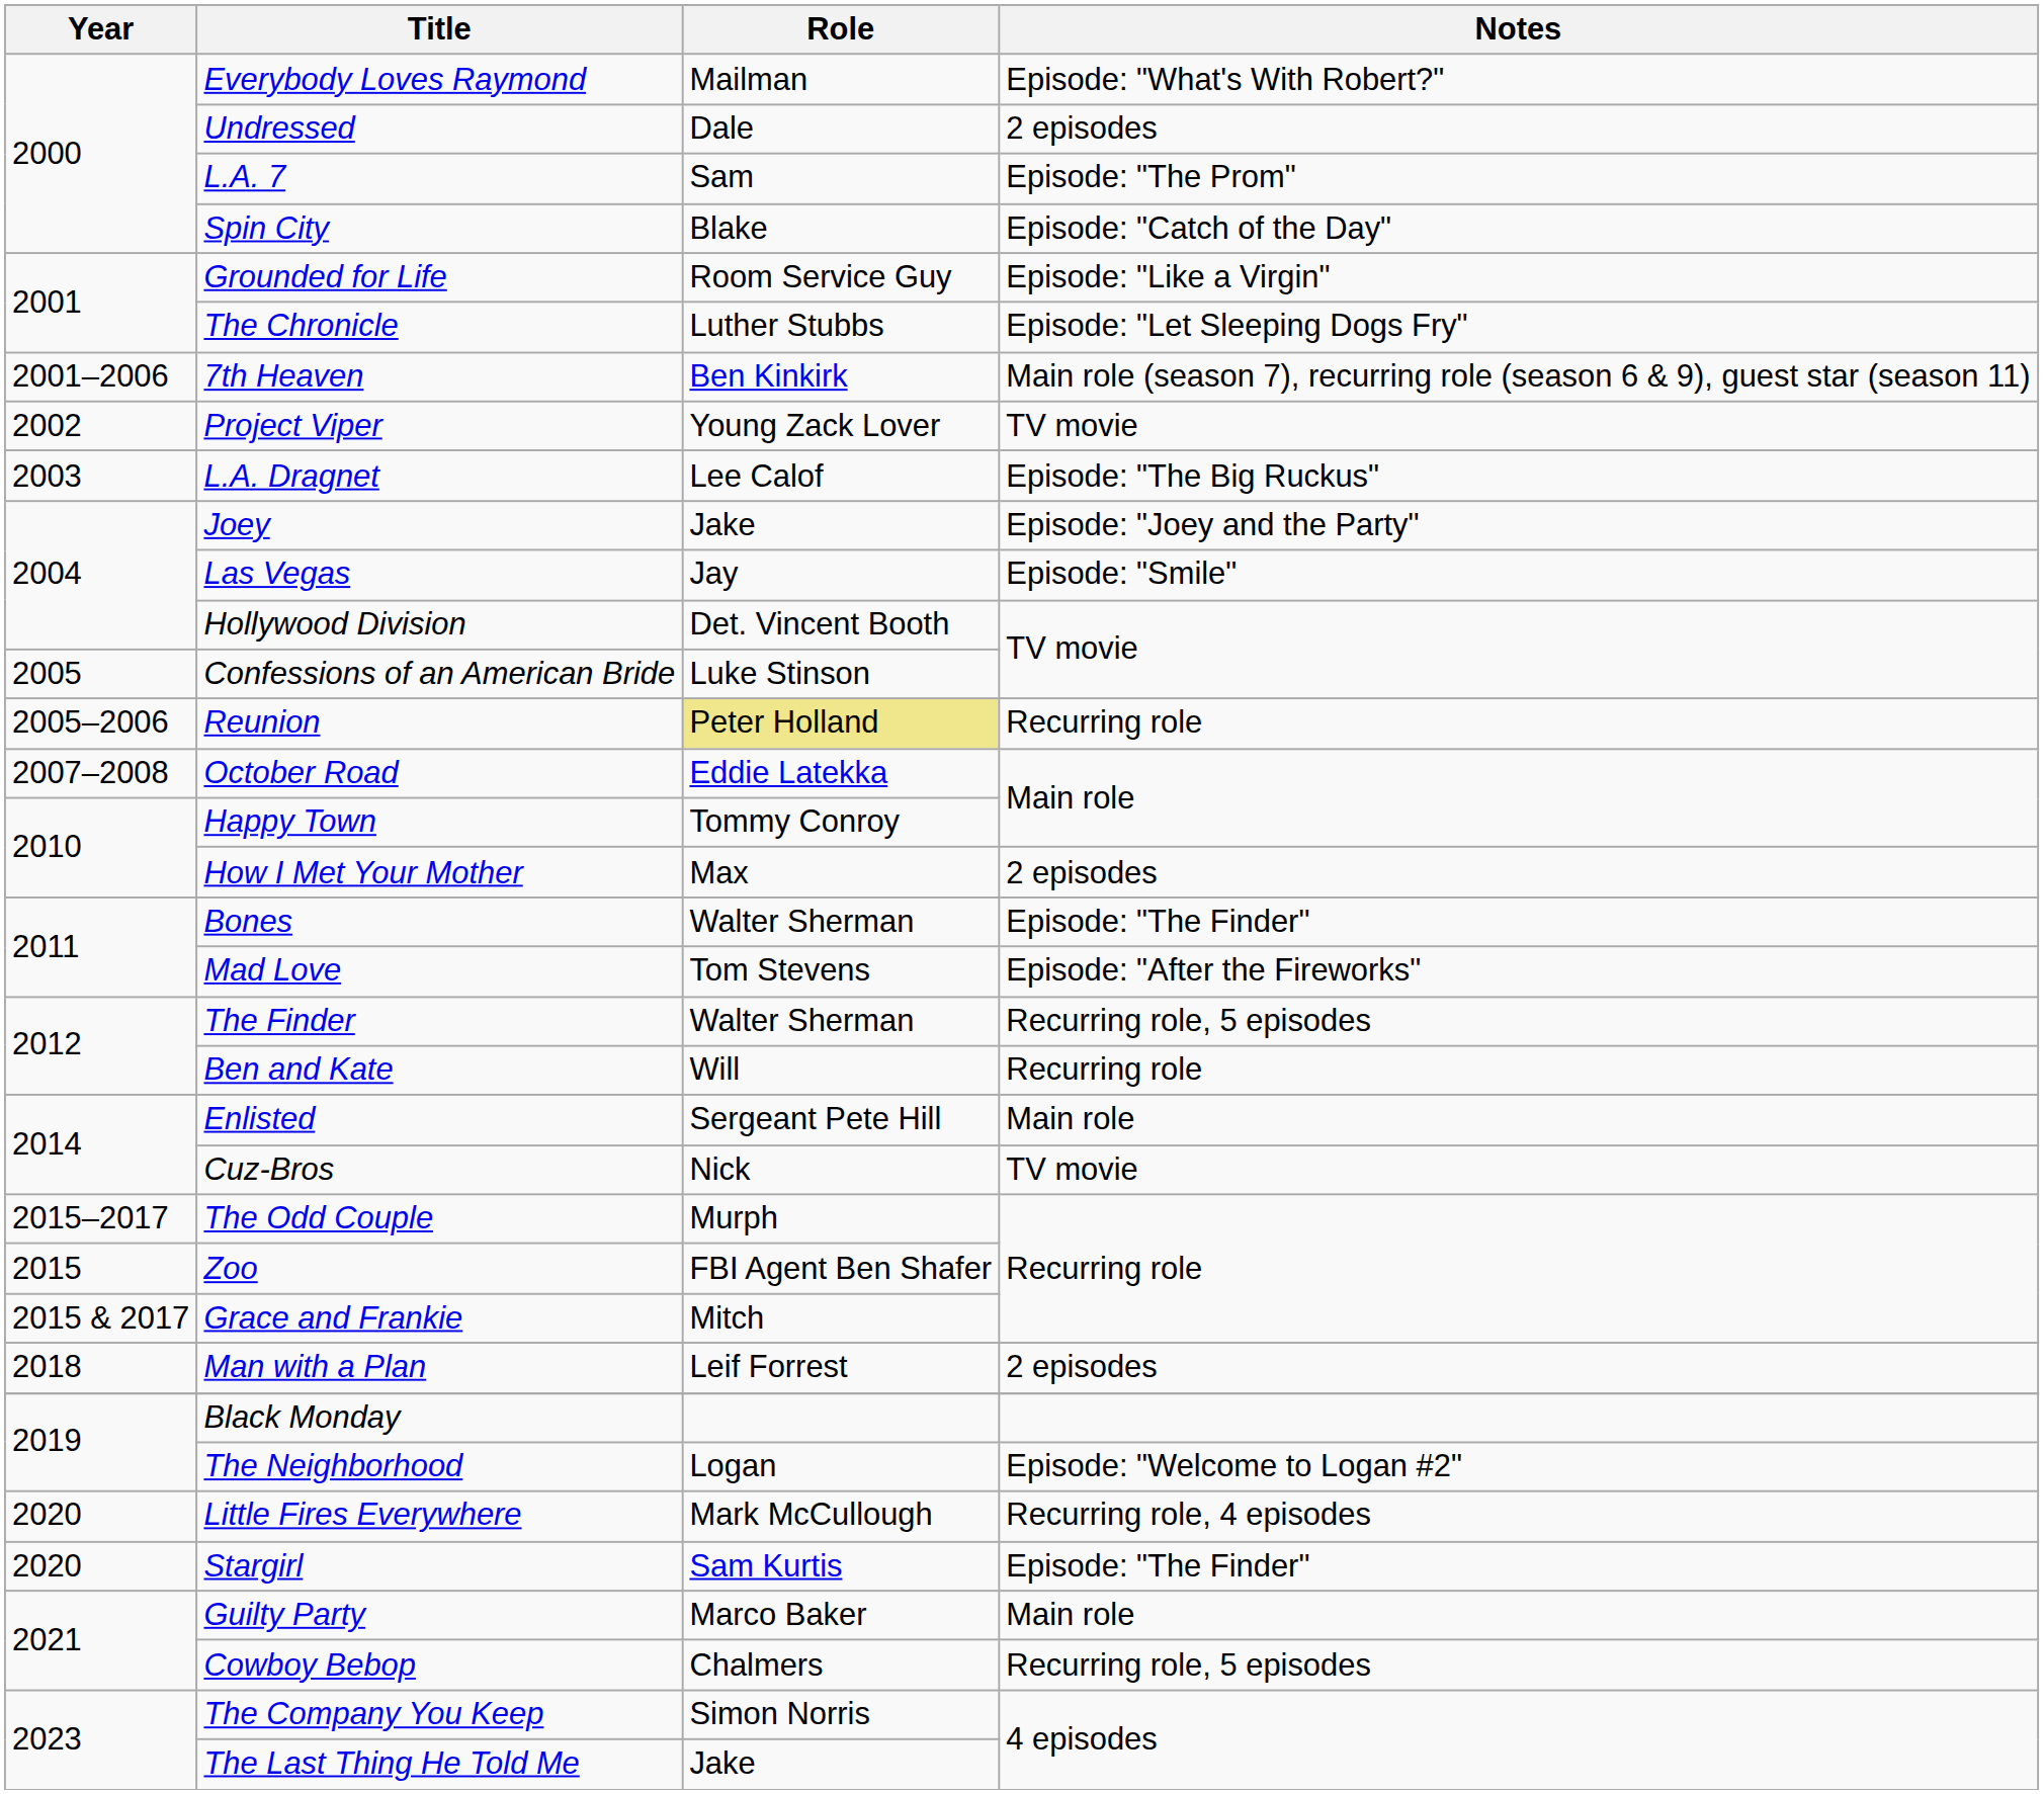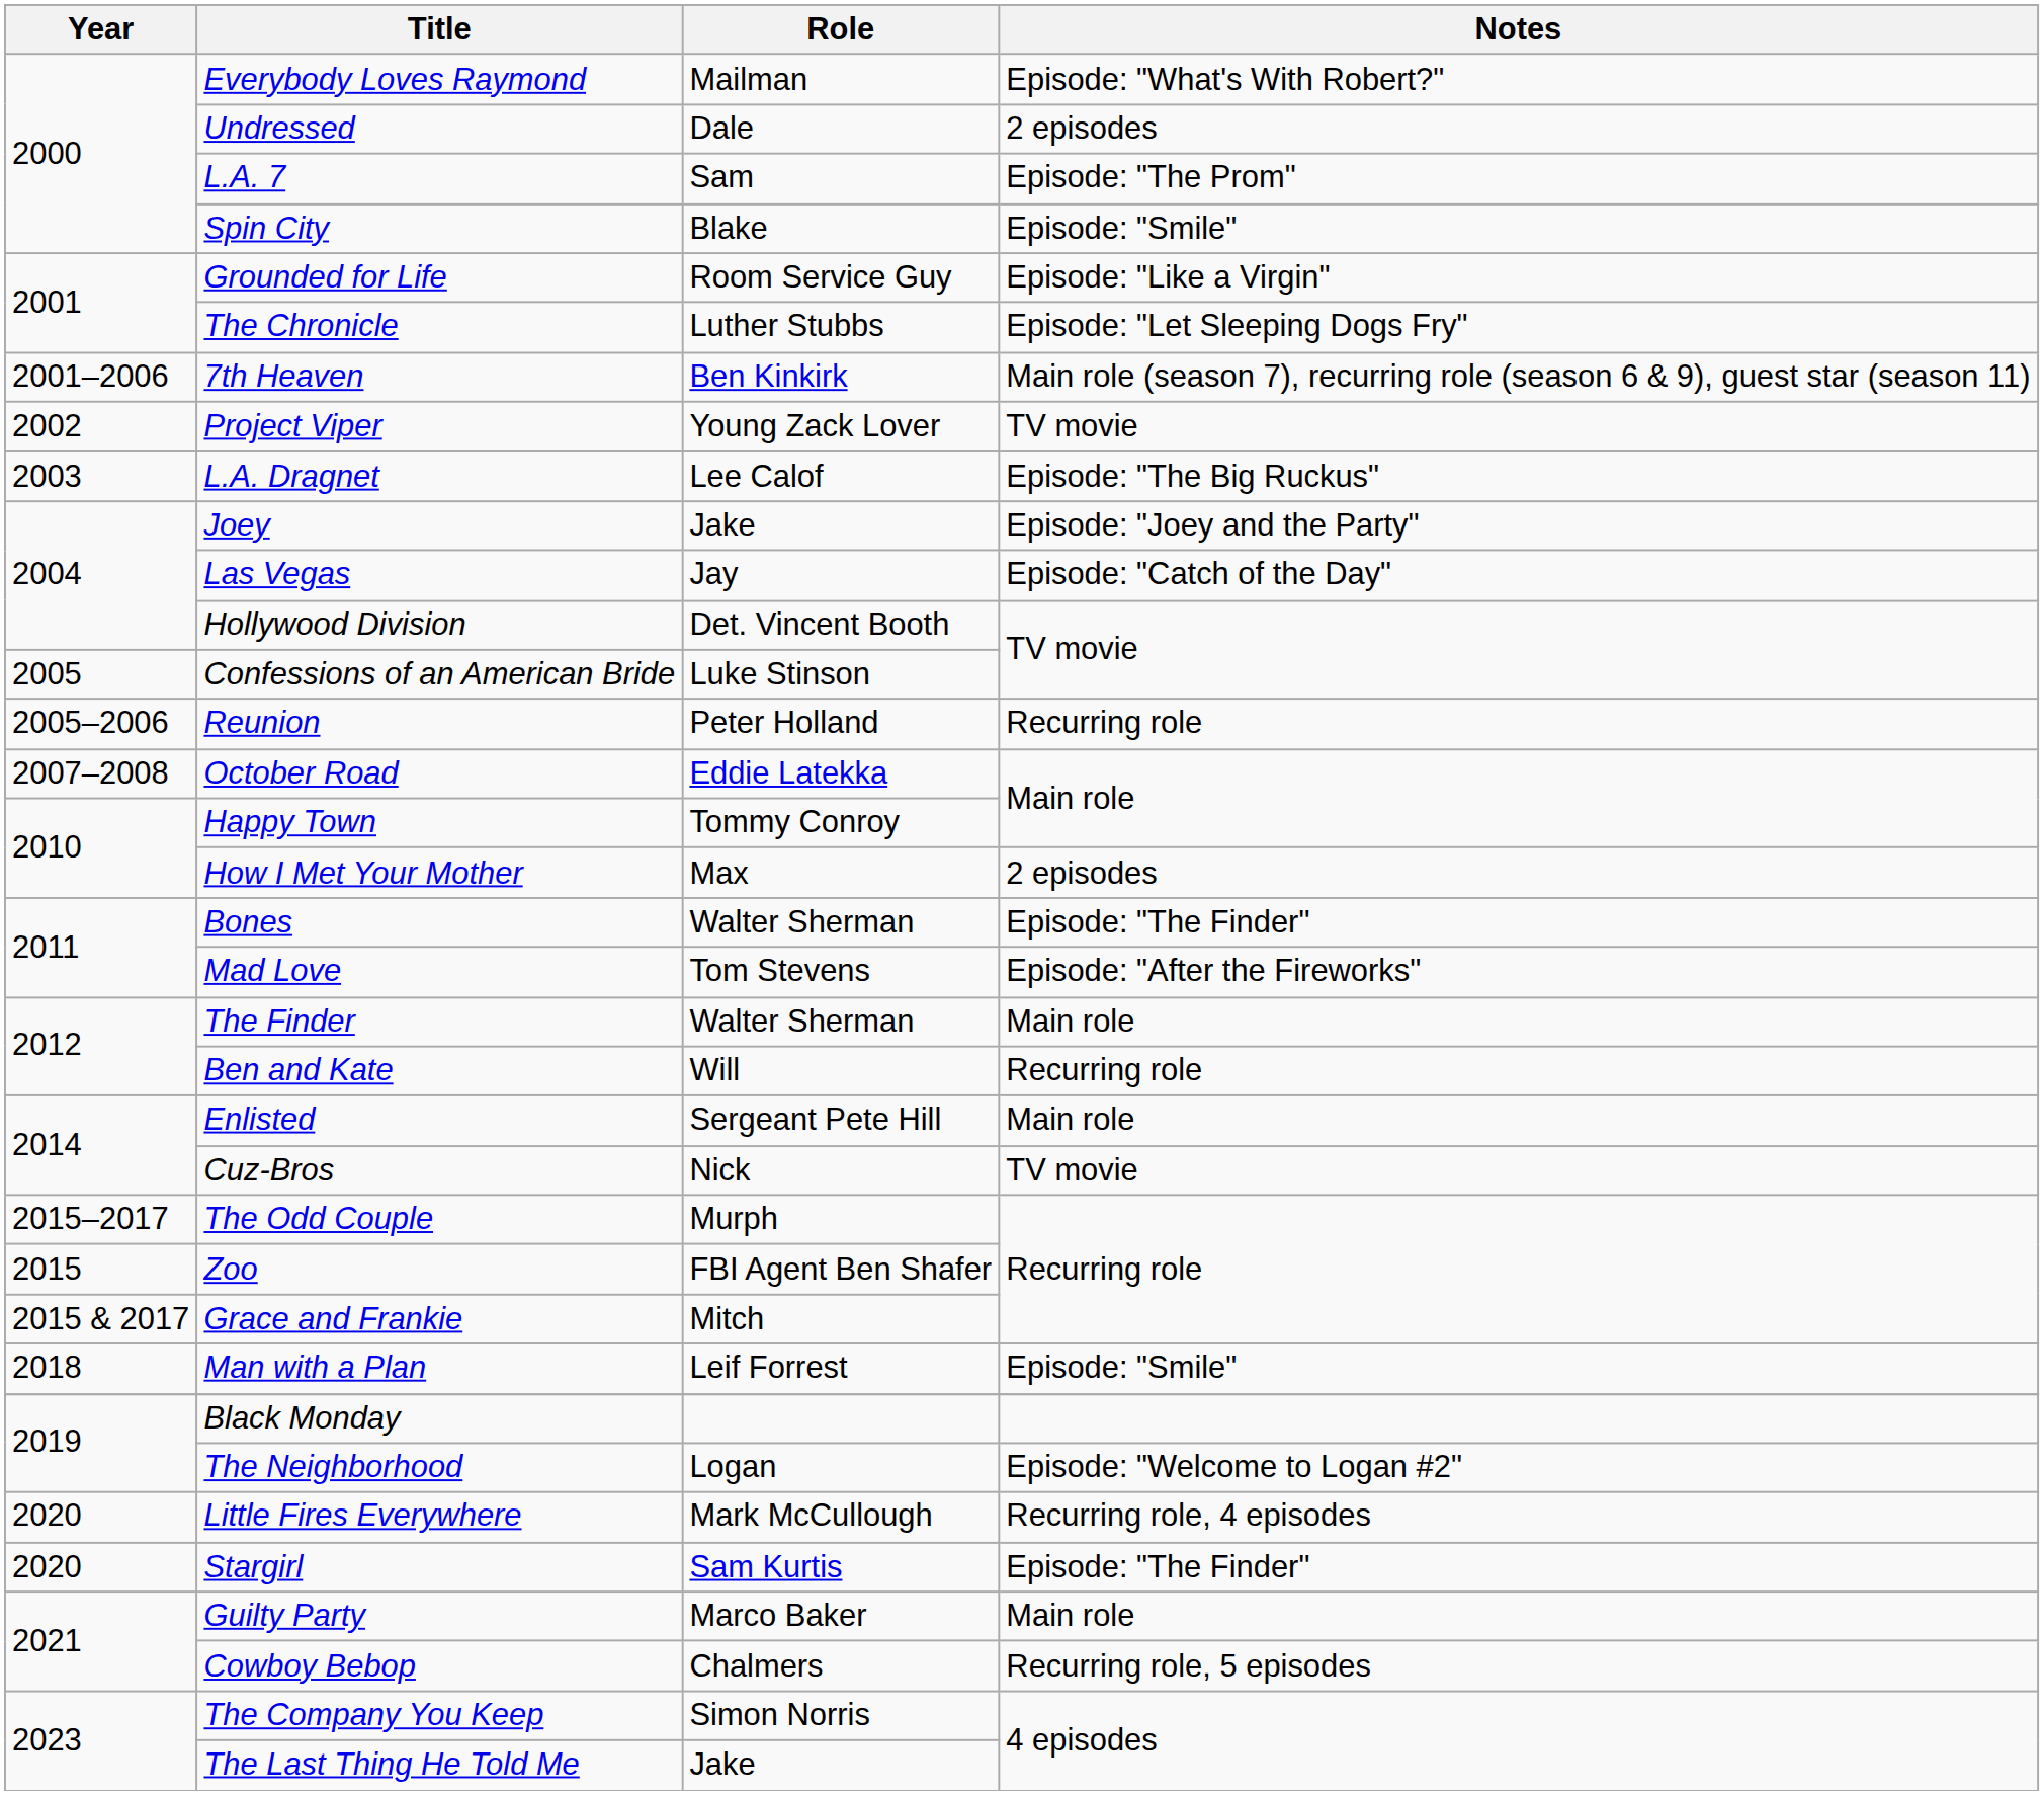 <table class="wikitable sortable">
 <tr>
 <th>Year</th>
 <th>Title</th>
 <th>Role</th>
 <th class="unsortable">Notes</th>
 </tr>
 <tr>
 <td rowspan=4>2000</td>
 <td><em><a href='#'>Everybody Loves Raymond</a></em></td>
 <td>Mailman</td>
 <td>Episode: "What's With Robert?"</td>
 </tr>
 <tr>
 <td><em><a href='#'>Undressed</a></em></td>
 <td>Dale</td>
 <td>2 episodes</td>
 </tr>
 <tr>
 <td><em><a href='#'>L.A. 7</a></em></td>
 <td>Sam</td>
 <td>Episode: "The Prom"</td>
 </tr>
 <tr>
 <td><em><a href='#'>Spin City</a></em></td>
 <td>Blake</td>
-<td>Episode: "Catch of the Day"</td>
+<td>Episode: "Smile"</td>
 </tr>
 <tr>
 <td rowspan=2>2001</td>
 <td><em><a href='#'>Grounded for Life</a></em></td>
 <td>Room Service Guy</td>
 <td>Episode: "Like a Virgin"</td>
 </tr>
 <tr>
 <td><em><a href='#'>The Chronicle</a></em></td>
 <td>Luther Stubbs</td>
 <td>Episode: "Let Sleeping Dogs Fry"</td>
 </tr>
 <tr>
 <td>2001–2006</td>
 <td><em><a href='#'>7th Heaven</a></em></td>
 <td><a href='#'>Ben Kinkirk</a></td>
 <td>Main role (season 7), recurring role (season 6 & 9), guest star (season 11)</td>
 </tr>
 <tr>
 <td>2002</td>
 <td><em><a href='#'>Project Viper</a></em></td>
 <td>Young Zack Lover</td>
 <td>TV movie</td>
 </tr>
 <tr>
 <td>2003</td>
 <td><em><a href='#'>L.A. Dragnet</a></em></td>
 <td>Lee Calof</td>
 <td>Episode: "The Big Ruckus"</td>
 </tr>
 <tr>
 <td rowspan=3>2004</td>
 <td><em><a href='#'>Joey</a></em></td>
 <td>Jake</td>
 <td>Episode: "Joey and the Party"</td>
 </tr>
 <tr>
 <td><em><a href='#'>Las Vegas</a></em></td>
 <td>Jay</td>
-<td>Episode: "Smile"</td>
+<td>Episode: "Catch of the Day"</td>
 </tr>
 <tr>
 <td><em>Hollywood Division</em></td>
 <td>Det. Vincent Booth</td>
 <td rowspan=2>TV movie</td>
 </tr>
 <tr>
 <td>2005</td>
 <td><em>Confessions of an American Bride</em></td>
 <td>Luke Stinson</td>
 </tr>
 <tr>
 <td>2005–2006</td>
 <td><em><a href='#'>Reunion</a></em></td>
-<td style="background: khaki;">Peter Holland</td>
+<td>Peter Holland</td>
 <td>Recurring role</td>
 </tr>
 <tr>
 <td>2007–2008</td>
 <td><em><a href='#'>October Road</a></em></td>
 <td><a href='#'>Eddie Latekka</a></td>
 <td rowspan=2>Main role</td>
 </tr>
 <tr>
 <td rowspan=2>2010</td>
 <td><em><a href='#'>Happy Town</a></em></td>
 <td>Tommy Conroy</td>
 </tr>
 <tr>
 <td><em><a href='#'>How I Met Your Mother</a></em></td>
 <td>Max</td>
 <td>2 episodes</td>
 </tr>
 <tr>
 <td rowspan=2>2011</td>
 <td><em><a href='#'>Bones</a></em></td>
 <td>Walter Sherman</td>
 <td>Episode: "The Finder"</td>
 </tr>
 <tr>
 <td><em><a href='#'>Mad Love</a></em></td>
 <td>Tom Stevens</td>
 <td>Episode: "After the Fireworks"</td>
 </tr>
 <tr>
 <td rowspan=2>2012</td>
 <td><em><a href='#'>The Finder</a></em></td>
 <td>Walter Sherman</td>
-<td>Recurring role, 5 episodes</td>
+<td>Main role</td>
 </tr>
 <tr>
 <td><em><a href='#'>Ben and Kate</a></em></td>
 <td>Will</td>
 <td>Recurring role</td>
 </tr>
 <tr>
 <td rowspan=2>2014</td>
 <td><em><a href='#'>Enlisted</a></em></td>
 <td>Sergeant Pete Hill</td>
 <td>Main role</td>
 </tr>
 <tr>
 <td><em>Cuz-Bros</em></td>
 <td>Nick</td>
 <td>TV movie</td>
 </tr>
 <tr>
 <td>2015–2017</td>
 <td><em><a href='#'>The Odd Couple</a></em></td>
 <td>Murph</td>
 <td rowspan=3>Recurring role</td>
 </tr>
 <tr>
 <td>2015</td>
 <td><em><a href='#'>Zoo</a></em></td>
 <td>FBI Agent Ben Shafer</td>
 </tr>
 <tr>
 <td>2015 & 2017</td>
 <td><em><a href='#'>Grace and Frankie</a></em></td>
 <td>Mitch</td>
 </tr>
 <tr>
 <td>2018</td>
 <td><em><a href='#'>Man with a Plan</a></em></td>
 <td>Leif Forrest</td>
-<td>2 episodes</td>
+<td>Episode: "Smile"</td>
 </tr>
 <tr>
 </tr>
 <tr>
 <td rowspan=2>2019</td>
 <td><em>Black Monday</em></td>
 <td></td>
 <td></td>
 </tr>
 <tr>
 <td><em><a href='#'>The Neighborhood</a></em></td>
 <td>Logan</td>
 <td>Episode: "Welcome to Logan #2"</td>
 </tr>
 <tr>
 <td>2020</td>
 <td><em><a href='#'>Little Fires Everywhere</a></em></td>
 <td>Mark McCullough</td>
 <td>Recurring role, 4 episodes</td>
 </tr>
 <tr>
 <td>2020</td>
 <td><em><a href='#'>Stargirl</a></em></td>
 <td><a href='#'>Sam Kurtis</a></td>
 <td>Episode: "The Finder"</td>
 </tr>
 <tr>
 <td rowspan=2>2021</td>
 <td><em><a href='#'>Guilty Party</a></em></td>
 <td>Marco Baker</td>
 <td>Main role</td>
 </tr>
 <tr>
 <td><em><a href='#'>Cowboy Bebop</a></em></td>
 <td>Chalmers</td>
 <td>Recurring role, 5 episodes</td>
 </tr>
 <tr>
 <td rowspan=2>2023</td>
 <td><em><a href='#'>The Company You Keep</a> </em></td>
 <td>Simon Norris</td>
 <td rowspan=2>4 episodes</td>
 </tr>
 <tr>
 <td><a href='#'><em>The Last Thing He Told Me</em></a></td>
 <td>Jake</td>
 </tr>
 </table>
